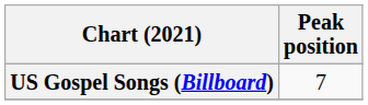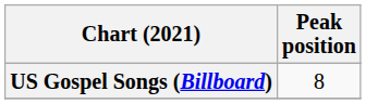 <table class="wikitable plainrowheaders" style="text-align:center">
 <tr>
 <th scope="col">Chart (2021)</th>
 <th scope="col">Peak<br>position</th>
 </tr>
 <tr>
 </tr>
 <tr>
 <th scope="row">US Gospel Songs (<a href='#'><em>Billboard</em></a>)</th>
-<td>7</td>
+<td>8</td>
 </tr>
 <tr>
 </tr>
 </table>
